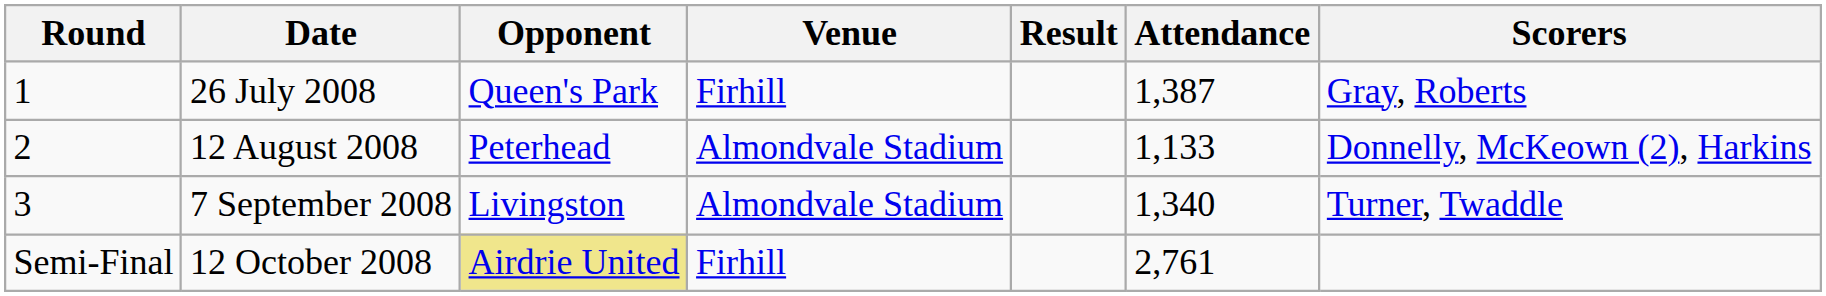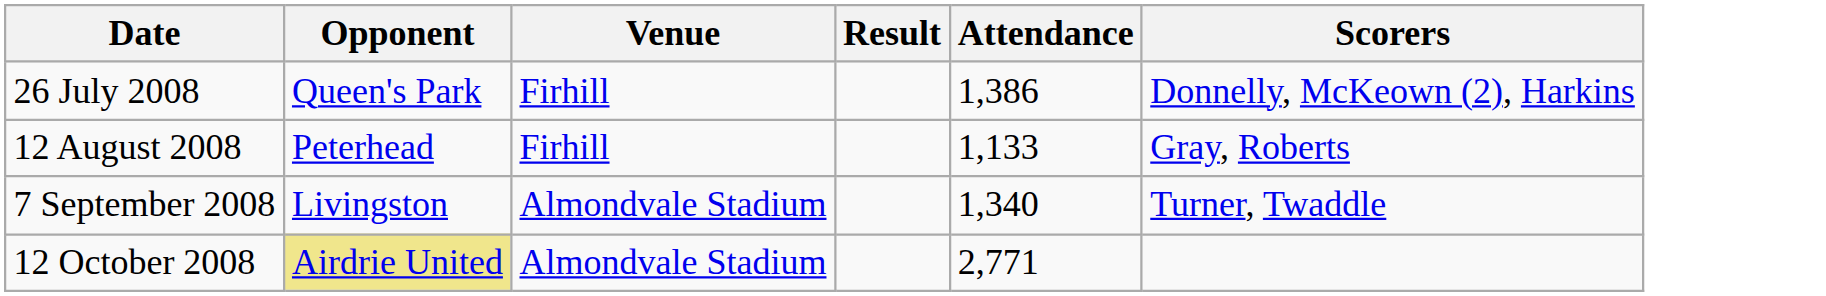 <table Class="wikitable">
 <tr>
-<th>Round</th>
 <th>Date</th>
 <th>Opponent</th>
 <th>Venue</th>
 <th>Result</th>
 <th>Attendance</th>
 <th>Scorers</th>
 </tr>
 <tr>
-<td>1</td>
 <td>26 July 2008</td>
 <td><a href='#'>Queen's Park</a></td>
 <td><a href='#'>Firhill</a></td>
 <td></td>
-<td>1,387</td>
+<td>1,386</td>
+<td><a href='#'>Donnelly</a>, <a href='#'>McKeown (2)</a>, <a href='#'>Harkins</a></td>
+</tr>
+<tr>
+<td>12 August 2008</td>
+<td><a href='#'>Peterhead</a></td>
+<td><a href='#'>Firhill</a></td>
+<td></td>
+<td>1,133</td>
 <td><a href='#'>Gray</a>, <a href='#'>Roberts</a></td>
 </tr>
 <tr>
-<td>2</td>
-<td>12 August 2008</td>
-<td><a href='#'>Peterhead</a></td>
-<td><a href='#'>Almondvale Stadium</a></td>
-<td></td>
-<td>1,133</td>
-<td><a href='#'>Donnelly</a>, <a href='#'>McKeown (2)</a>, <a href='#'>Harkins</a></td>
-</tr>
-<tr>
-<td>3</td>
 <td>7 September 2008</td>
 <td><a href='#'>Livingston</a></td>
 <td><a href='#'>Almondvale Stadium</a></td>
 <td></td>
 <td>1,340</td>
 <td><a href='#'>Turner</a>, <a href='#'>Twaddle</a></td>
 </tr>
 <tr>
-<td>Semi-Final</td>
 <td>12 October 2008</td>
 <td style="background: khaki;"><a href='#'>Airdrie United</a></td>
-<td><a href='#'>Firhill</a></td>
+<td><a href='#'>Almondvale Stadium</a></td>
 <td></td>
-<td>2,761</td>
+<td>2,771</td>
 <td></td>
 </tr>
 </table>
